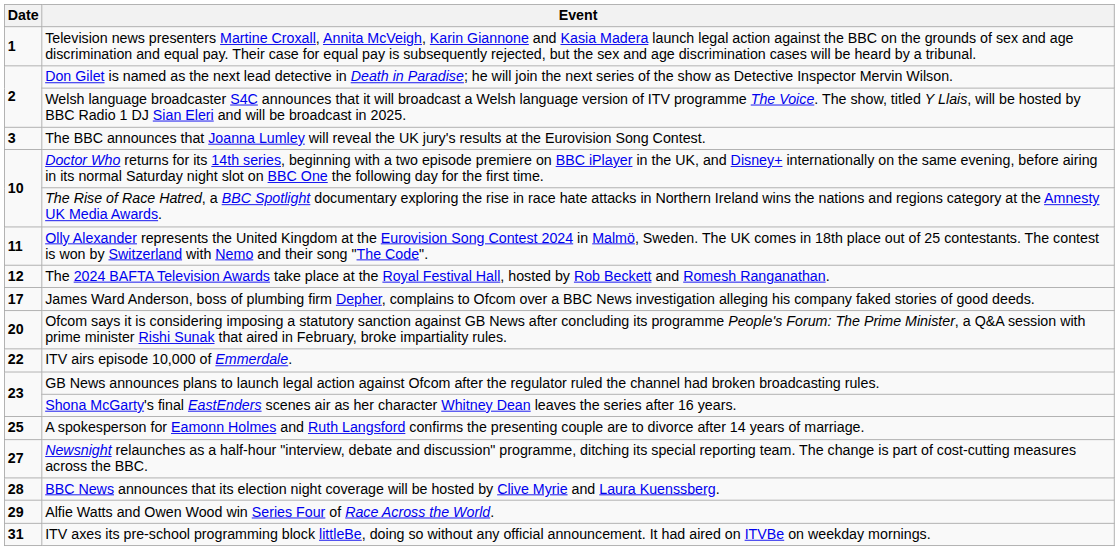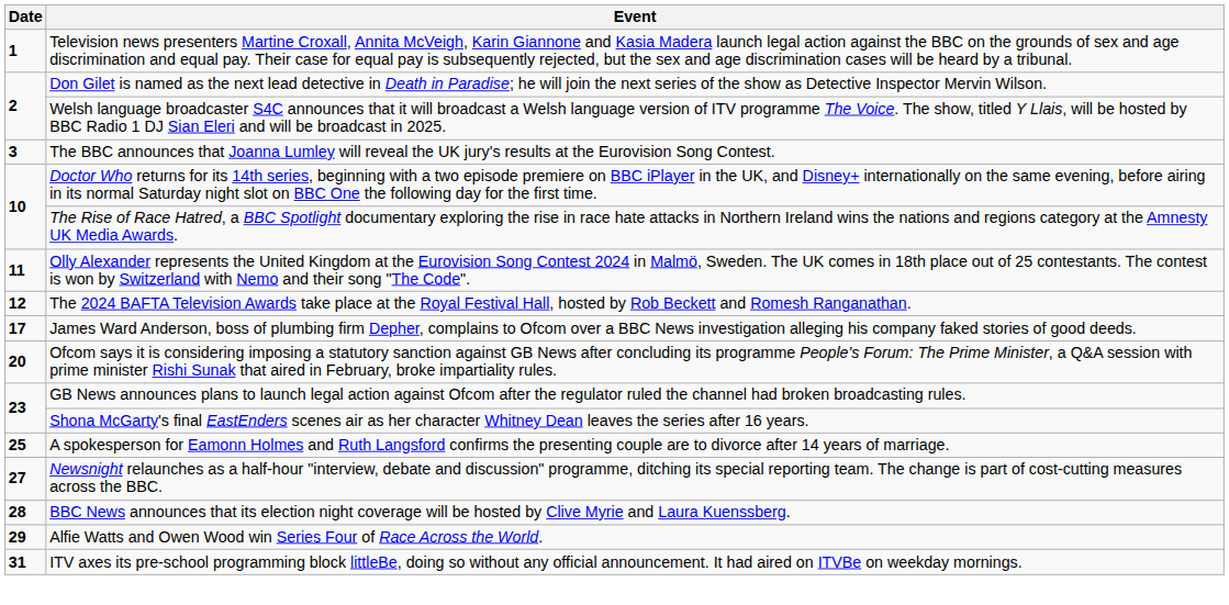 <table class="wikitable">
 <tr>
 <th>Date</th>
 <th>Event</th>
 </tr>
 <tr>
 <td><strong>1</strong></td>
 <td>Television news presenters <a href='#'>Martine Croxall</a>, <a href='#'>Annita McVeigh</a>, <a href='#'>Karin Giannone</a> and <a href='#'>Kasia Madera</a> launch legal action against the BBC on the grounds of sex and age discrimination and equal pay. Their case for equal pay is subsequently rejected, but the sex and age discrimination cases will be heard by a tribunal.</td>
 </tr>
 <tr>
 <td rowspan=2><strong>2</strong></td>
 <td><a href='#'>Don Gilet</a> is named as the next lead detective in <em><a href='#'>Death in Paradise</a></em>; he will join the next series of the show as Detective Inspector Mervin Wilson.</td>
 </tr>
 <tr>
 <td>Welsh language broadcaster <a href='#'>S4C</a> announces that it will broadcast a Welsh language version of ITV programme <em><a href='#'>The Voice</a></em>. The show, titled <em>Y Llais</em>, will be hosted by BBC Radio 1 DJ <a href='#'>Sian Eleri</a> and will be broadcast in 2025.</td>
 </tr>
 <tr>
 <td><strong>3</strong></td>
 <td>The BBC announces that <a href='#'>Joanna Lumley</a> will reveal the UK jury's results at the Eurovision Song Contest.</td>
 </tr>
 <tr>
 <td rowspan=2><strong>10</strong></td>
 <td><em><a href='#'>Doctor Who</a></em> returns for its <a href='#'>14th series</a>, beginning with a two episode premiere on <a href='#'>BBC iPlayer</a> in the UK, and <a href='#'>Disney+</a> internationally on the same evening, before airing in its normal Saturday night slot on <a href='#'>BBC One</a> the following day for the first time.</td>
 </tr>
 <tr>
 <td><em>The Rise of Race Hatred</em>, a <em><a href='#'>BBC Spotlight</a></em> documentary exploring the rise in race hate attacks in Northern Ireland wins the nations and regions category at the <a href='#'>Amnesty UK Media Awards</a>.</td>
 </tr>
 <tr>
 <td><strong>11</strong></td>
 <td><a href='#'>Olly Alexander</a> represents the United Kingdom at the <a href='#'>Eurovision Song Contest 2024</a> in <a href='#'>Malmö</a>, Sweden. The UK comes in 18th place out of 25 contestants. The contest is won by <a href='#'>Switzerland</a> with <a href='#'>Nemo</a> and their song "<a href='#'>The Code</a>".</td>
 </tr>
 <tr>
 <td><strong>12</strong></td>
 <td>The <a href='#'>2024 BAFTA Television Awards</a> take place at the <a href='#'>Royal Festival Hall</a>, hosted by <a href='#'>Rob Beckett</a> and <a href='#'>Romesh Ranganathan</a>.</td>
 </tr>
 <tr>
 <td><strong>17</strong></td>
 <td>James Ward Anderson, boss of plumbing firm <a href='#'>Depher</a>, complains to Ofcom over a BBC News investigation alleging his company faked stories of good deeds.</td>
 </tr>
 <tr>
 <td><strong>20</strong></td>
 <td>Ofcom says it is considering imposing a statutory sanction against GB News after concluding its programme <em>People's Forum: The Prime Minister</em>, a Q&A session with prime minister <a href='#'>Rishi Sunak</a> that aired in February, broke impartiality rules.</td>
 </tr>
 <tr>
-<td><strong>22</strong></td>
-<td>ITV airs episode 10,000 of <em><a href='#'>Emmerdale</a></em>.</td>
-</tr>
-<tr>
 <td rowspan=2><strong>23</strong></td>
 <td>GB News announces plans to launch legal action against Ofcom after the regulator ruled the channel had broken broadcasting rules.</td>
 </tr>
 <tr>
 <td><a href='#'>Shona McGarty</a>'s final <em><a href='#'>EastEnders</a></em> scenes air as her character <a href='#'>Whitney Dean</a> leaves the series after 16 years.</td>
 </tr>
 <tr>
 <td><strong>25</strong></td>
 <td>A spokesperson for <a href='#'>Eamonn Holmes</a> and <a href='#'>Ruth Langsford</a> confirms the presenting couple are to divorce after 14 years of marriage.</td>
 </tr>
 <tr>
 <td><strong>27</strong></td>
 <td><em><a href='#'>Newsnight</a></em> relaunches as a half-hour "interview, debate and discussion" programme, ditching its special reporting team. The change is part of cost-cutting measures across the BBC.</td>
 </tr>
 <tr>
 <td><strong>28</strong></td>
 <td><a href='#'>BBC News</a> announces that its election night coverage will be hosted by <a href='#'>Clive Myrie</a> and <a href='#'>Laura Kuenssberg</a>.</td>
 </tr>
 <tr>
 <td><strong>29</strong></td>
 <td>Alfie Watts and Owen Wood win <a href='#'>Series Four</a> of <em><a href='#'>Race Across the World</a></em>.</td>
 </tr>
 <tr>
 <td><strong>31</strong></td>
 <td>ITV axes its pre-school programming block <a href='#'>littleBe</a>, doing so without any official announcement. It had aired on <a href='#'>ITVBe</a> on weekday mornings.</td>
 </tr>
 </table>
